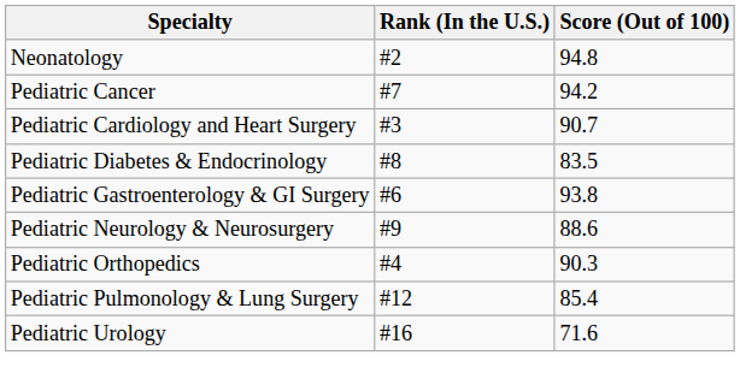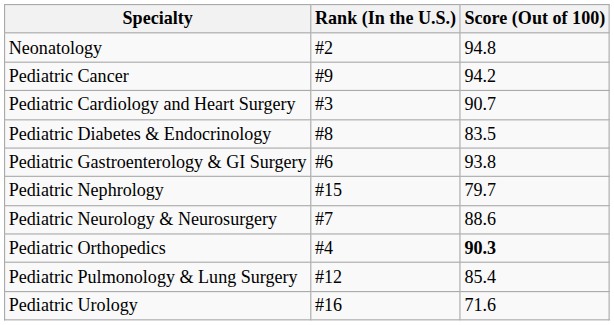 <table class="wikitable">
 <tr>
 <th>Specialty</th>
 <th>Rank (In the U.S.)</th>
 <th>Score (Out of 100)</th>
 </tr>
 <tr>
 <td>Neonatology</td>
 <td>#2</td>
 <td>94.8</td>
 </tr>
 <tr>
 <td>Pediatric Cancer</td>
-<td>#7</td>
+<td>#9</td>
 <td>94.2</td>
 </tr>
 <tr>
 <td>Pediatric Cardiology and Heart Surgery</td>
 <td>#3</td>
 <td>90.7</td>
 </tr>
 <tr>
 <td>Pediatric Diabetes & Endocrinology</td>
 <td>#8</td>
 <td>83.5</td>
 </tr>
 <tr>
 <td>Pediatric Gastroenterology & GI Surgery</td>
 <td>#6</td>
 <td>93.8</td>
 </tr>
 <tr>
+<td>Pediatric Nephrology</td>
+<td>#15</td>
+<td>79.7</td>
+</tr>
+<tr>
 <td>Pediatric Neurology & Neurosurgery</td>
-<td>#9</td>
+<td>#7</td>
 <td>88.6</td>
 </tr>
 <tr>
 <td>Pediatric Orthopedics</td>
 <td>#4</td>
-<td>90.3</td>
+<td><strong>90.3</strong></td>
 </tr>
 <tr>
 <td>Pediatric Pulmonology & Lung Surgery</td>
 <td>#12</td>
 <td>85.4</td>
 </tr>
 <tr>
 <td>Pediatric Urology</td>
 <td>#16</td>
 <td>71.6</td>
 </tr>
 </table>
